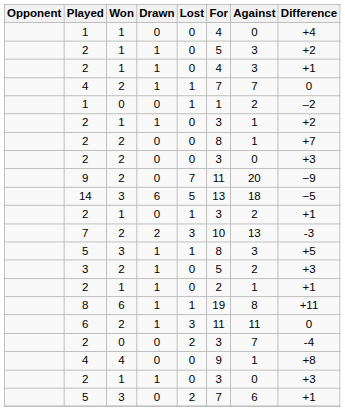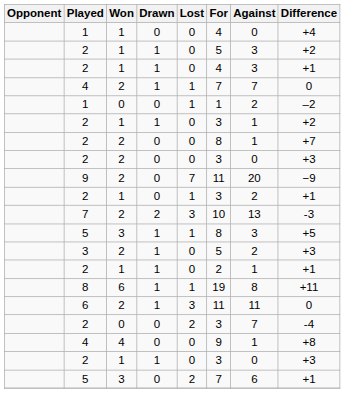 <table class="wikitable sortable" style="text-align:center">
 <tr>
 <th>Opponent</th>
 <th>Played</th>
 <th>Won</th>
 <th>Drawn</th>
 <th>Lost</th>
 <th>For</th>
 <th>Against</th>
 <th>Difference</th>
 </tr>
 <tr>
 <td style="text-align:left"></td>
 <td>1</td>
 <td>1</td>
 <td>0</td>
 <td>0</td>
 <td>4</td>
 <td>0</td>
 <td>+4</td>
 </tr>
 <tr>
 <td style="text-align:left"></td>
 <td>2</td>
 <td>1</td>
 <td>1</td>
 <td>0</td>
 <td>5</td>
 <td>3</td>
 <td>+2</td>
 </tr>
 <tr>
 <td style="text-align:left"></td>
 <td>2</td>
 <td>1</td>
 <td>1</td>
 <td>0</td>
 <td>4</td>
 <td>3</td>
 <td>+1</td>
 </tr>
 <tr>
 <td style="text-align:left"></td>
 <td>4</td>
 <td>2</td>
 <td>1</td>
 <td>1</td>
 <td>7</td>
 <td>7</td>
 <td>0</td>
 </tr>
 <tr>
 <td style="text-align:left"></td>
 <td>1</td>
 <td>0</td>
 <td>0</td>
 <td>1</td>
 <td>1</td>
 <td>2</td>
 <td>–2</td>
 </tr>
 <tr>
 <td style="text-align:left"></td>
 <td>2</td>
 <td>1</td>
 <td>1</td>
 <td>0</td>
 <td>3</td>
 <td>1</td>
 <td>+2</td>
 </tr>
 <tr>
 <td style="text-align:left"></td>
 <td>2</td>
 <td>2</td>
 <td>0</td>
 <td>0</td>
 <td>8</td>
 <td>1</td>
 <td>+7</td>
 </tr>
 <tr>
 <td style="text-align:left"></td>
 <td>2</td>
 <td>2</td>
 <td>0</td>
 <td>0</td>
 <td>3</td>
 <td>0</td>
 <td>+3</td>
 </tr>
 <tr>
 <td style="text-align:left"></td>
 <td>9</td>
 <td>2</td>
 <td>0</td>
 <td>7</td>
 <td>11</td>
 <td>20</td>
 <td>−9</td>
-</tr>
-<tr>
-<td style="text-align:left"></td>
-<td>14</td>
-<td>3</td>
-<td>6</td>
-<td>5</td>
-<td>13</td>
-<td>18</td>
-<td>−5</td>
 </tr>
 <tr>
 <td style="text-align:left"></td>
 <td>2</td>
 <td>1</td>
 <td>0</td>
 <td>1</td>
 <td>3</td>
 <td>2</td>
 <td>+1</td>
 </tr>
 <tr>
 <td style="text-align:left"></td>
 <td>7</td>
 <td>2</td>
 <td>2</td>
 <td>3</td>
 <td>10</td>
 <td>13</td>
 <td>-3</td>
 </tr>
 <tr>
 <td style="text-align:left"></td>
 <td>5</td>
 <td>3</td>
 <td>1</td>
 <td>1</td>
 <td>8</td>
 <td>3</td>
 <td>+5</td>
 </tr>
 <tr>
 <td style="text-align:left"></td>
 <td>3</td>
 <td>2</td>
 <td>1</td>
 <td>0</td>
 <td>5</td>
 <td>2</td>
 <td>+3</td>
 </tr>
 <tr>
 <td style="text-align:left"></td>
 <td>2</td>
 <td>1</td>
 <td>1</td>
 <td>0</td>
 <td>2</td>
 <td>1</td>
 <td>+1</td>
 </tr>
 <tr>
 <td style="text-align:left"></td>
 <td>8</td>
 <td>6</td>
 <td>1</td>
 <td>1</td>
 <td>19</td>
 <td>8</td>
 <td>+11</td>
 </tr>
 <tr>
 <td style="text-align:left"></td>
 <td>6</td>
 <td>2</td>
 <td>1</td>
 <td>3</td>
 <td>11</td>
 <td>11</td>
 <td>0</td>
 </tr>
 <tr>
 <td style="text-align:left"></td>
 <td>2</td>
 <td>0</td>
 <td>0</td>
 <td>2</td>
 <td>3</td>
 <td>7</td>
 <td>-4</td>
 </tr>
 <tr>
 <td style="text-align:left"></td>
 <td>4</td>
 <td>4</td>
 <td>0</td>
 <td>0</td>
 <td>9</td>
 <td>1</td>
 <td>+8</td>
 </tr>
 <tr>
 <td style="text-align:left"></td>
 <td>2</td>
 <td>1</td>
 <td>1</td>
 <td>0</td>
 <td>3</td>
 <td>0</td>
 <td>+3</td>
 </tr>
 <tr>
 <td style="text-align:left"></td>
 <td>5</td>
 <td>3</td>
 <td>0</td>
 <td>2</td>
 <td>7</td>
 <td>6</td>
 <td>+1</td>
 </tr>
 <tr>
 </tr>
 </table>
